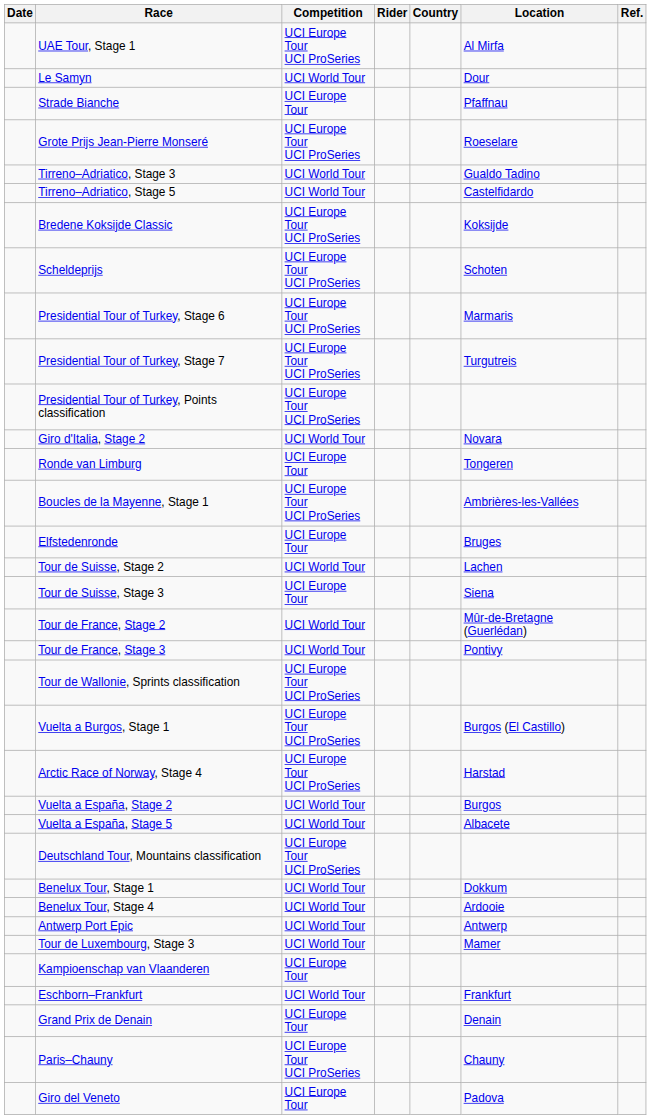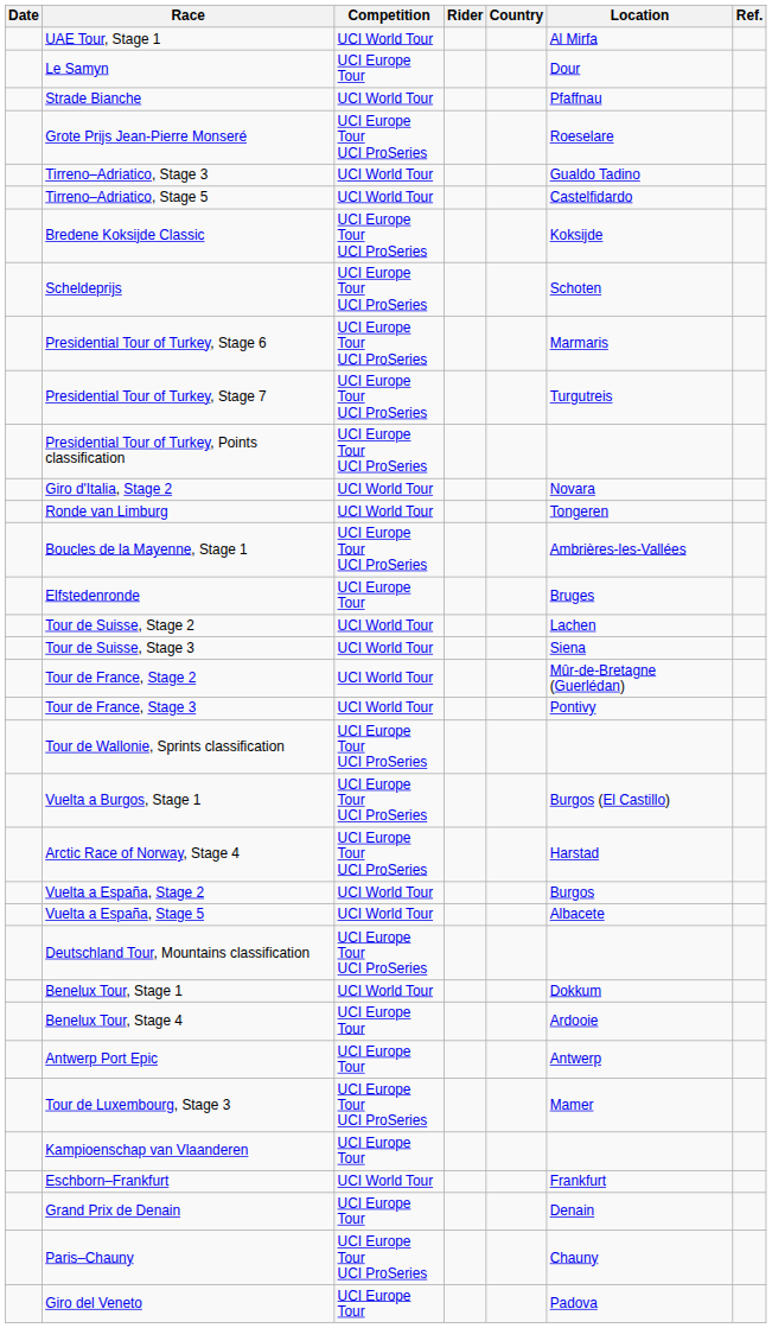 <table class="wikitable sortable">
 <tr>
 <th>Date</th>
 <th>Race</th>
 <th>Competition</th>
 <th>Rider</th>
 <th>Country</th>
 <th>Location</th>
 <th class="unsortable">Ref.</th>
 </tr>
 <tr>
 <td></td>
 <td><a href='#'>UAE Tour</a>, Stage 1</td>
-<td><a href='#'>UCI Europe Tour</a> <br> <a href='#'>UCI ProSeries</a></td>
+<td><a href='#'>UCI World Tour</a></td>
 <td></td>
 <td></td>
 <td><a href='#'>Al Mirfa</a></td>
 <td align="center"></td>
 </tr>
 <tr>
 <td></td>
 <td><a href='#'>Le Samyn</a></td>
-<td><a href='#'>UCI World Tour</a></td>
+<td><a href='#'>UCI Europe Tour</a></td>
 <td></td>
 <td></td>
 <td><a href='#'>Dour</a></td>
 <td align="center"></td>
 </tr>
 <tr>
 <td></td>
 <td><a href='#'>Strade Bianche</a></td>
-<td><a href='#'>UCI Europe Tour</a></td>
+<td><a href='#'>UCI World Tour</a></td>
 <td></td>
 <td></td>
 <td><a href='#'>Pfaffnau</a></td>
 <td align="center"></td>
 </tr>
 <tr>
 <td></td>
 <td><a href='#'>Grote Prijs Jean-Pierre Monseré</a></td>
 <td><a href='#'>UCI Europe Tour</a> <br> <a href='#'>UCI ProSeries</a></td>
 <td></td>
 <td></td>
 <td><a href='#'>Roeselare</a></td>
 <td align="center"></td>
 </tr>
 <tr>
 <td></td>
 <td><a href='#'>Tirreno–Adriatico</a>, Stage 3</td>
 <td><a href='#'>UCI World Tour</a></td>
 <td></td>
 <td></td>
 <td><a href='#'>Gualdo Tadino</a></td>
 <td align="center"></td>
 </tr>
 <tr>
 <td></td>
 <td><a href='#'>Tirreno–Adriatico</a>, Stage 5</td>
 <td><a href='#'>UCI World Tour</a></td>
 <td></td>
 <td></td>
 <td><a href='#'>Castelfidardo</a></td>
 <td align="center"></td>
 </tr>
 <tr>
 <td></td>
 <td><a href='#'>Bredene Koksijde Classic</a></td>
 <td><a href='#'>UCI Europe Tour</a> <br> <a href='#'>UCI ProSeries</a></td>
 <td></td>
 <td></td>
 <td><a href='#'>Koksijde</a></td>
 <td align="center"></td>
 </tr>
 <tr>
 <td></td>
 <td><a href='#'>Scheldeprijs</a></td>
 <td><a href='#'>UCI Europe Tour</a> <br> <a href='#'>UCI ProSeries</a></td>
 <td></td>
 <td></td>
 <td><a href='#'>Schoten</a></td>
 <td align="center"></td>
 </tr>
 <tr>
 <td></td>
 <td><a href='#'>Presidential Tour of Turkey</a>, Stage 6</td>
 <td><a href='#'>UCI Europe Tour</a> <br> <a href='#'>UCI ProSeries</a></td>
 <td></td>
 <td></td>
 <td><a href='#'>Marmaris</a></td>
 <td align="center"></td>
 </tr>
 <tr>
 <td></td>
 <td><a href='#'>Presidential Tour of Turkey</a>, Stage 7</td>
 <td><a href='#'>UCI Europe Tour</a> <br> <a href='#'>UCI ProSeries</a></td>
 <td></td>
 <td></td>
 <td><a href='#'>Turgutreis</a></td>
 <td align="center"></td>
 </tr>
 <tr>
 <td></td>
 <td><a href='#'>Presidential Tour of Turkey</a>, Points classification</td>
 <td><a href='#'>UCI Europe Tour</a> <br> <a href='#'>UCI ProSeries</a></td>
 <td></td>
 <td></td>
 <td></td>
 <td align="center"></td>
 </tr>
 <tr>
 <td></td>
 <td><a href='#'>Giro d'Italia</a>, <a href='#'>Stage 2</a></td>
 <td><a href='#'>UCI World Tour</a></td>
 <td></td>
 <td></td>
 <td><a href='#'>Novara</a></td>
 <td align="center"></td>
 </tr>
 <tr>
 <td></td>
 <td><a href='#'>Ronde van Limburg</a></td>
-<td><a href='#'>UCI Europe Tour</a></td>
+<td><a href='#'>UCI World Tour</a></td>
 <td></td>
 <td></td>
 <td><a href='#'>Tongeren</a></td>
 <td align="center"></td>
 </tr>
 <tr>
 <td></td>
 <td><a href='#'>Boucles de la Mayenne</a>, Stage 1</td>
 <td><a href='#'>UCI Europe Tour</a> <br> <a href='#'>UCI ProSeries</a></td>
 <td></td>
 <td></td>
 <td><a href='#'>Ambrières-les-Vallées</a></td>
 <td align="center"></td>
 </tr>
 <tr>
 <td></td>
 <td><a href='#'>Elfstedenronde</a></td>
 <td><a href='#'>UCI Europe Tour</a></td>
 <td></td>
 <td></td>
 <td><a href='#'>Bruges</a></td>
 <td align="center"></td>
 </tr>
 <tr>
 <td></td>
 <td><a href='#'>Tour de Suisse</a>, Stage 2</td>
 <td><a href='#'>UCI World Tour</a></td>
 <td></td>
 <td></td>
 <td><a href='#'>Lachen</a></td>
 <td align="center"></td>
 </tr>
 <tr>
 <td></td>
 <td><a href='#'>Tour de Suisse</a>, Stage 3</td>
-<td><a href='#'>UCI Europe Tour</a></td>
+<td><a href='#'>UCI World Tour</a></td>
 <td></td>
 <td></td>
 <td><a href='#'>Siena</a></td>
 <td align="center"></td>
 </tr>
 <tr>
 <td></td>
 <td><a href='#'>Tour de France</a>, <a href='#'>Stage 2</a></td>
 <td><a href='#'>UCI World Tour</a></td>
 <td></td>
 <td></td>
 <td><a href='#'>Mûr-de-Bretagne</a> (<a href='#'>Guerlédan</a>)</td>
 <td align="center"></td>
 </tr>
 <tr>
 <td></td>
 <td><a href='#'>Tour de France</a>, <a href='#'>Stage 3</a></td>
 <td><a href='#'>UCI World Tour</a></td>
 <td></td>
 <td></td>
 <td><a href='#'>Pontivy</a></td>
 <td align="center"></td>
 </tr>
 <tr>
 <td></td>
 <td><a href='#'>Tour de Wallonie</a>, Sprints classification</td>
 <td><a href='#'>UCI Europe Tour</a> <br> <a href='#'>UCI ProSeries</a></td>
 <td></td>
 <td></td>
 <td></td>
 <td align="center"></td>
 </tr>
 <tr>
 <td></td>
 <td><a href='#'>Vuelta a Burgos</a>, Stage 1</td>
 <td><a href='#'>UCI Europe Tour</a> <br> <a href='#'>UCI ProSeries</a></td>
 <td></td>
 <td></td>
 <td><a href='#'>Burgos</a> (<a href='#'>El Castillo</a>)</td>
 <td align="center"></td>
 </tr>
 <tr>
 <td></td>
 <td><a href='#'>Arctic Race of Norway</a>, Stage 4</td>
 <td><a href='#'>UCI Europe Tour</a> <br> <a href='#'>UCI ProSeries</a></td>
 <td></td>
 <td></td>
 <td><a href='#'>Harstad</a></td>
 <td align="center"></td>
 </tr>
 <tr>
 <td></td>
 <td><a href='#'>Vuelta a España</a>, <a href='#'>Stage 2</a></td>
 <td><a href='#'>UCI World Tour</a></td>
 <td></td>
 <td></td>
 <td><a href='#'>Burgos</a></td>
 <td align="center"></td>
 </tr>
 <tr>
 <td></td>
 <td><a href='#'>Vuelta a España</a>, <a href='#'>Stage 5</a></td>
 <td><a href='#'>UCI World Tour</a></td>
 <td></td>
 <td></td>
 <td><a href='#'>Albacete</a></td>
 <td align="center"></td>
 </tr>
 <tr>
 <td></td>
 <td><a href='#'>Deutschland Tour</a>, Mountains classification</td>
 <td><a href='#'>UCI Europe Tour</a> <br> <a href='#'>UCI ProSeries</a></td>
 <td></td>
 <td></td>
 <td></td>
 <td align="center"></td>
 </tr>
 <tr>
 <td></td>
 <td><a href='#'>Benelux Tour</a>, Stage 1</td>
 <td><a href='#'>UCI World Tour</a></td>
 <td></td>
 <td></td>
 <td><a href='#'>Dokkum</a></td>
 <td align="center"></td>
 </tr>
 <tr>
 <td></td>
 <td><a href='#'>Benelux Tour</a>, Stage 4</td>
-<td><a href='#'>UCI World Tour</a></td>
+<td><a href='#'>UCI Europe Tour</a></td>
 <td></td>
 <td></td>
 <td><a href='#'>Ardooie</a></td>
 <td align="center"></td>
 </tr>
 <tr>
 <td></td>
 <td><a href='#'>Antwerp Port Epic</a></td>
-<td><a href='#'>UCI World Tour</a></td>
+<td><a href='#'>UCI Europe Tour</a></td>
 <td></td>
 <td></td>
 <td><a href='#'>Antwerp</a></td>
 <td align="center"></td>
 </tr>
 <tr>
 <td></td>
 <td><a href='#'>Tour de Luxembourg</a>, Stage 3</td>
-<td><a href='#'>UCI World Tour</a></td>
+<td><a href='#'>UCI Europe Tour</a> <br> <a href='#'>UCI ProSeries</a></td>
 <td></td>
 <td></td>
 <td><a href='#'>Mamer</a></td>
 <td align="center"></td>
 </tr>
 <tr>
 <td></td>
 <td><a href='#'>Kampioenschap van Vlaanderen</a></td>
 <td><a href='#'>UCI Europe Tour</a></td>
 <td></td>
 <td></td>
 <td></td>
 <td align="center"></td>
 </tr>
 <tr>
 <td></td>
 <td><a href='#'>Eschborn–Frankfurt</a></td>
 <td><a href='#'>UCI World Tour</a></td>
 <td></td>
 <td></td>
 <td><a href='#'>Frankfurt</a></td>
 <td align="center"></td>
 </tr>
 <tr>
 <td></td>
 <td><a href='#'>Grand Prix de Denain</a></td>
 <td><a href='#'>UCI Europe Tour</a></td>
 <td></td>
 <td></td>
 <td><a href='#'>Denain</a></td>
 <td align="center"></td>
 </tr>
 <tr>
 <td></td>
 <td><a href='#'>Paris–Chauny</a></td>
 <td><a href='#'>UCI Europe Tour</a> <br> <a href='#'>UCI ProSeries</a></td>
 <td></td>
 <td></td>
 <td><a href='#'>Chauny</a></td>
 <td align="center"></td>
 </tr>
 <tr>
 <td></td>
 <td><a href='#'>Giro del Veneto</a></td>
 <td><a href='#'>UCI Europe Tour</a></td>
 <td></td>
 <td></td>
 <td><a href='#'>Padova</a></td>
 <td align="center"></td>
 </tr>
 </table>
